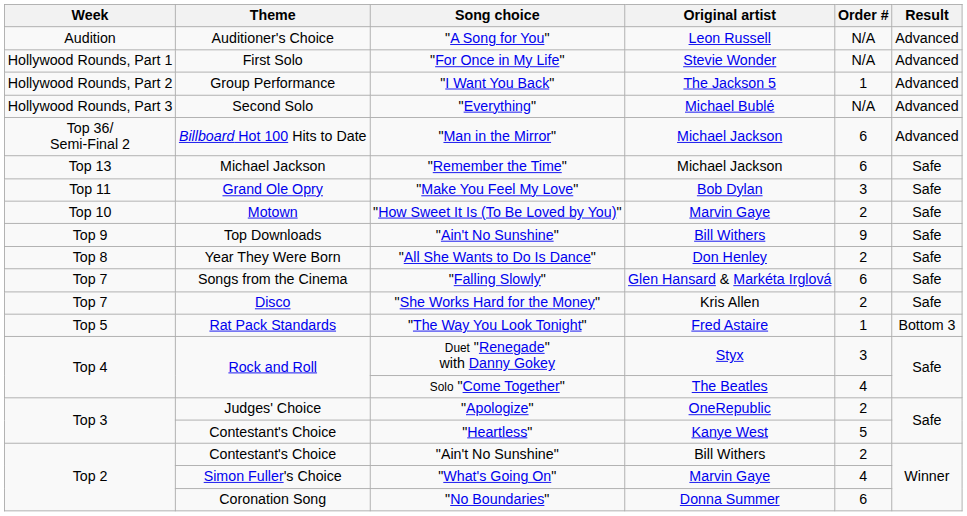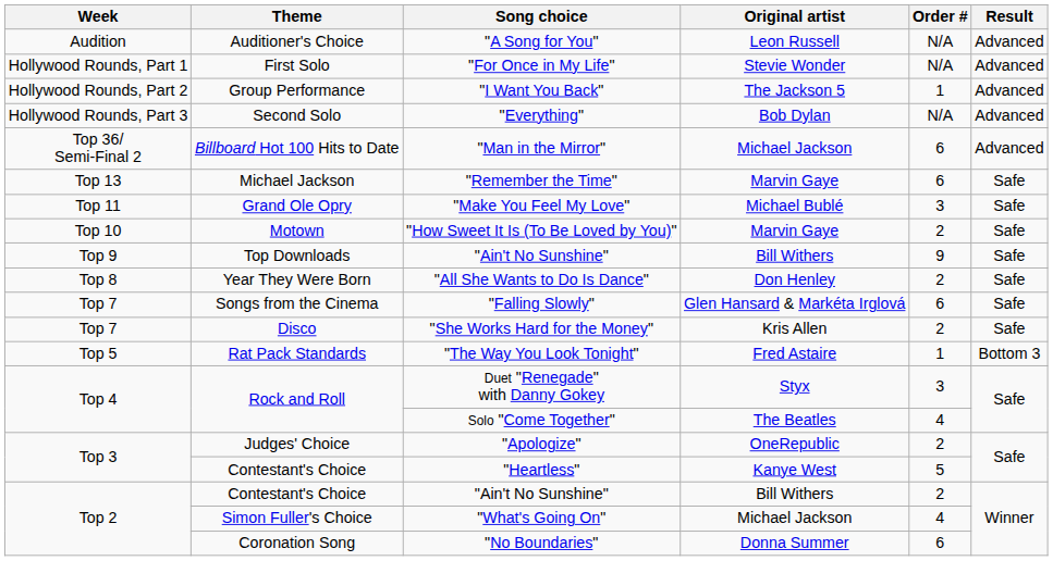 <table class="wikitable" style="text-align:center">
 <tr>
 <th>Week</th>
 <th>Theme</th>
 <th>Song choice</th>
 <th>Original artist</th>
 <th>Order #</th>
 <th>Result</th>
 </tr>
 <tr>
 <td>Audition</td>
 <td>Auditioner's Choice</td>
 <td>"<a href='#'>A Song for You</a>"</td>
 <td><a href='#'>Leon Russell</a></td>
 <td>N/A</td>
 <td>Advanced</td>
 </tr>
 <tr>
 <td>Hollywood Rounds, Part 1</td>
 <td>First Solo</td>
 <td>"<a href='#'>For Once in My Life</a>"</td>
 <td><a href='#'>Stevie Wonder</a></td>
 <td>N/A</td>
 <td>Advanced</td>
 </tr>
 <tr>
 <td>Hollywood Rounds, Part 2</td>
 <td>Group Performance</td>
 <td>"<a href='#'>I Want You Back</a>"</td>
 <td><a href='#'>The Jackson 5</a></td>
 <td>1</td>
 <td>Advanced</td>
 </tr>
 <tr>
 <td>Hollywood Rounds, Part 3</td>
 <td>Second Solo</td>
 <td>"<a href='#'>Everything</a>"</td>
-<td><a href='#'>Michael Bublé</a></td>
+<td><a href='#'>Bob Dylan</a></td>
 <td>N/A</td>
 <td>Advanced</td>
 </tr>
 <tr>
 <td>Top 36/<br>Semi-Final 2</td>
 <td><a href='#'><em>Billboard</em> Hot 100</a> Hits to Date</td>
 <td>"<a href='#'>Man in the Mirror</a>"</td>
 <td><a href='#'>Michael Jackson</a></td>
 <td>6</td>
 <td>Advanced</td>
 </tr>
 <tr>
 <td>Top 13</td>
 <td>Michael Jackson</td>
 <td>"<a href='#'>Remember the Time</a>"</td>
-<td>Michael Jackson</td>
+<td><a href='#'>Marvin Gaye</a></td>
 <td>6</td>
 <td>Safe</td>
 </tr>
 <tr>
 <td>Top 11</td>
 <td><a href='#'>Grand Ole Opry</a></td>
 <td>"<a href='#'>Make You Feel My Love</a>"</td>
-<td><a href='#'>Bob Dylan</a></td>
+<td><a href='#'>Michael Bublé</a></td>
 <td>3</td>
 <td>Safe</td>
 </tr>
 <tr>
 <td>Top 10</td>
 <td><a href='#'>Motown</a></td>
 <td>"<a href='#'>How Sweet It Is (To Be Loved by You)</a>"</td>
 <td><a href='#'>Marvin Gaye</a></td>
 <td>2</td>
 <td>Safe</td>
 </tr>
 <tr>
 <td>Top 9</td>
 <td>Top Downloads</td>
 <td>"<a href='#'>Ain't No Sunshine</a>"</td>
 <td><a href='#'>Bill Withers</a></td>
 <td>9</td>
 <td>Safe</td>
 </tr>
 <tr>
 <td>Top 8</td>
 <td>Year They Were Born</td>
 <td>"<a href='#'>All She Wants to Do Is Dance</a>"</td>
 <td><a href='#'>Don Henley</a></td>
 <td>2</td>
 <td>Safe</td>
 </tr>
 <tr>
 <td>Top 7</td>
 <td>Songs from the Cinema</td>
 <td>"<a href='#'>Falling Slowly</a>"</td>
 <td><a href='#'>Glen Hansard</a> & <a href='#'>Markéta Irglová</a></td>
 <td>6</td>
 <td>Safe</td>
 </tr>
 <tr>
 <td>Top 7</td>
 <td><a href='#'>Disco</a></td>
 <td>"<a href='#'>She Works Hard for the Money</a>"</td>
 <td>Kris Allen</td>
 <td>2</td>
 <td>Safe</td>
 </tr>
 <tr>
 <td>Top 5</td>
 <td><a href='#'>Rat Pack Standards</a></td>
 <td>"<a href='#'>The Way You Look Tonight</a>"</td>
 <td><a href='#'>Fred Astaire</a></td>
 <td>1</td>
 <td>Bottom 3</td>
 </tr>
 <tr>
 <td rowspan=2>Top 4</td>
 <td rowspan=2><a href='#'>Rock and Roll</a></td>
 <td><small>Duet</small> "<a href='#'>Renegade</a>"<br>with <a href='#'>Danny Gokey</a></td>
 <td><a href='#'>Styx</a></td>
 <td>3</td>
 <td rowspan=2>Safe</td>
 </tr>
 <tr>
 <td><small>Solo</small> "<a href='#'>Come Together</a>"</td>
 <td><a href='#'>The Beatles</a></td>
 <td>4</td>
 </tr>
 <tr>
 <td rowspan=2>Top 3</td>
 <td>Judges' Choice</td>
 <td>"<a href='#'>Apologize</a>"</td>
 <td><a href='#'>OneRepublic</a></td>
 <td>2</td>
 <td rowspan=2>Safe</td>
 </tr>
 <tr>
 <td>Contestant's Choice</td>
 <td>"<a href='#'>Heartless</a>"</td>
 <td><a href='#'>Kanye West</a></td>
 <td>5</td>
 </tr>
 <tr>
 <td rowspan=3>Top 2</td>
 <td>Contestant's Choice</td>
 <td>"Ain't No Sunshine"</td>
 <td>Bill Withers</td>
 <td>2</td>
 <td rowspan=3>Winner</td>
 </tr>
 <tr>
 <td><a href='#'>Simon Fuller</a>'s Choice</td>
 <td>"<a href='#'>What's Going On</a>"</td>
-<td><a href='#'>Marvin Gaye</a></td>
+<td>Michael Jackson</td>
 <td>4</td>
 </tr>
 <tr>
 <td>Coronation Song</td>
 <td>"<a href='#'>No Boundaries</a>"</td>
 <td><a href='#'>Donna Summer</a></td>
 <td>6</td>
 </tr>
 </table>
